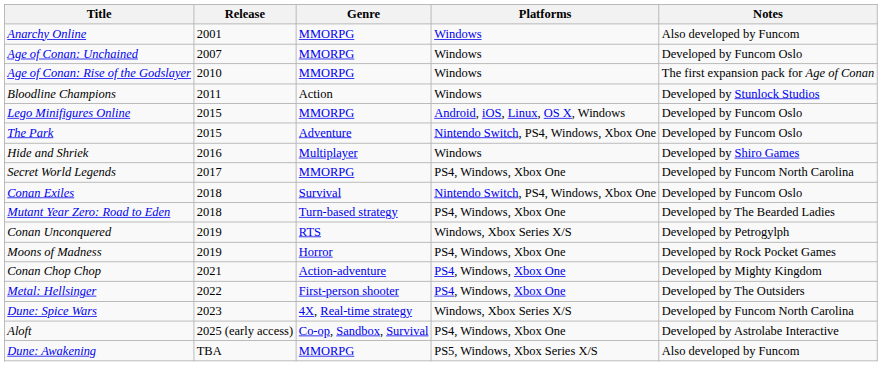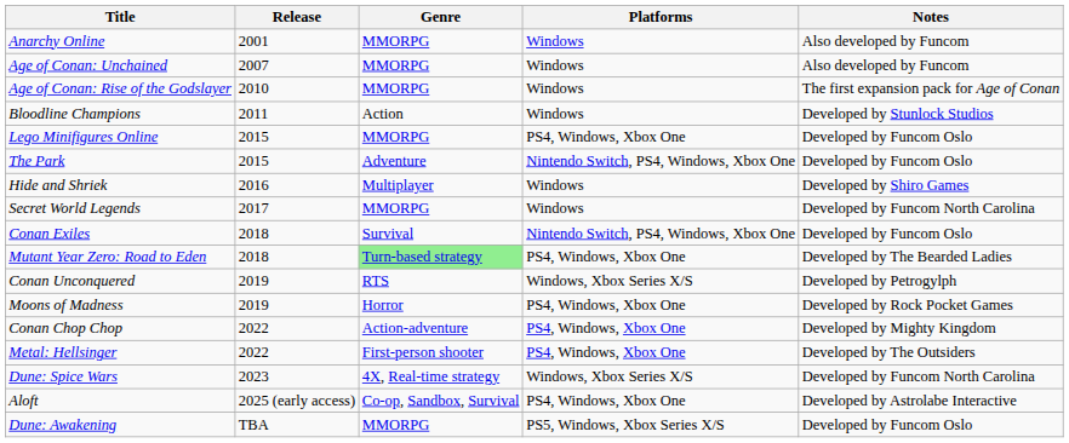 <table class="sortable wikitable">
 <tr>
 <th>Title</th>
 <th>Release</th>
 <th>Genre</th>
 <th>Platforms</th>
 <th>Notes</th>
 </tr>
 <tr>
 <td><em><a href='#'>Anarchy Online</a></em></td>
 <td>2001</td>
 <td><a href='#'>MMORPG</a></td>
 <td><a href='#'>Windows</a></td>
 <td>Also developed by Funcom</td>
 </tr>
 <tr>
 <td><em><a href='#'>Age of Conan: Unchained</a></em></td>
 <td>2007</td>
 <td><a href='#'>MMORPG</a></td>
 <td>Windows</td>
-<td>Developed by Funcom Oslo</td>
+<td>Also developed by Funcom</td>
 </tr>
 <tr>
 <td><em><a href='#'>Age of Conan: Rise of the Godslayer</a></em></td>
 <td>2010</td>
 <td><a href='#'>MMORPG</a></td>
 <td>Windows</td>
 <td>The first expansion pack for <em>Age of Conan</em></td>
 </tr>
 <tr>
 <td><em>Bloodline Champions</em></td>
 <td>2011</td>
 <td>Action</td>
 <td>Windows</td>
 <td>Developed by <a href='#'>Stunlock Studios</a></td>
 </tr>
 <tr>
 <td><em><a href='#'>Lego Minifigures Online</a></em></td>
 <td>2015</td>
 <td><a href='#'>MMORPG</a></td>
-<td><a href='#'>Android</a>, <a href='#'>iOS</a>, <a href='#'>Linux</a>, <a href='#'>OS X</a>, Windows</td>
+<td>PS4, Windows, Xbox One</td>
 <td>Developed by Funcom Oslo</td>
 </tr>
 <tr>
 <td><em><a href='#'>The Park</a></em></td>
 <td>2015</td>
 <td><a href='#'>Adventure</a></td>
 <td><a href='#'>Nintendo Switch</a>, PS4, Windows, Xbox One</td>
 <td>Developed by Funcom Oslo</td>
 </tr>
 <tr>
 <td><em>Hide and Shriek</em></td>
 <td>2016</td>
 <td><a href='#'>Multiplayer</a></td>
 <td>Windows</td>
 <td>Developed by <a href='#'>Shiro Games</a></td>
 </tr>
 <tr>
 <td><em>Secret World Legends</em></td>
 <td>2017</td>
 <td><a href='#'>MMORPG</a></td>
-<td>PS4, Windows, Xbox One</td>
+<td>Windows</td>
 <td>Developed by Funcom North Carolina</td>
 </tr>
 <tr>
 <td><em><a href='#'>Conan Exiles</a></em></td>
 <td>2018</td>
 <td><a href='#'>Survival</a></td>
 <td><a href='#'>Nintendo Switch</a>, PS4, Windows, Xbox One</td>
 <td>Developed by Funcom Oslo</td>
 </tr>
 <tr>
 <td><em><a href='#'>Mutant Year Zero: Road to Eden</a></em></td>
 <td>2018</td>
-<td><a href='#'>Turn-based strategy</a></td>
+<td style="background: lightgreen;"><a href='#'>Turn-based strategy</a></td>
 <td>PS4, Windows, Xbox One</td>
 <td>Developed by The Bearded Ladies</td>
 </tr>
 <tr>
 <td><em>Conan Unconquered</em></td>
 <td>2019</td>
 <td><a href='#'>RTS</a></td>
 <td>Windows, Xbox Series X/S</td>
 <td>Developed by Petrogylph</td>
 </tr>
 <tr>
 <td><em>Moons of Madness</em></td>
 <td>2019</td>
 <td><a href='#'>Horror</a></td>
 <td>PS4, Windows, Xbox One</td>
 <td>Developed by Rock Pocket Games</td>
 </tr>
 <tr>
 <td><em>Conan Chop Chop</em></td>
-<td>2021</td>
+<td>2022</td>
 <td><a href='#'>Action-adventure</a></td>
 <td><a href='#'>PS4</a>, Windows, <a href='#'>Xbox One</a></td>
 <td>Developed by Mighty Kingdom</td>
 </tr>
 <tr>
 <td><em><a href='#'>Metal: Hellsinger</a></em></td>
 <td>2022</td>
 <td><a href='#'>First-person shooter</a></td>
 <td><a href='#'>PS4</a>, Windows, <a href='#'>Xbox One</a></td>
 <td>Developed by The Outsiders</td>
 </tr>
 <tr>
 <td><em><a href='#'>Dune: Spice Wars</a></em></td>
 <td>2023</td>
 <td><a href='#'>4X</a>, <a href='#'>Real-time strategy</a></td>
 <td>Windows, Xbox Series X/S</td>
 <td>Developed by Funcom North Carolina</td>
 </tr>
 <tr>
 <td><em>Aloft</em></td>
 <td>2025 (early access)</td>
 <td><a href='#'>Co-op</a>, <a href='#'>Sandbox</a>, <a href='#'>Survival</a></td>
 <td>PS4, Windows, Xbox One</td>
 <td>Developed by Astrolabe Interactive</td>
 </tr>
 <tr>
 <td><em><a href='#'>Dune: Awakening</a></em></td>
 <td>TBA</td>
 <td><a href='#'>MMORPG</a></td>
 <td>PS5, Windows, Xbox Series X/S</td>
-<td>Also developed by Funcom</td>
+<td>Developed by Funcom Oslo</td>
 </tr>
 </table>
